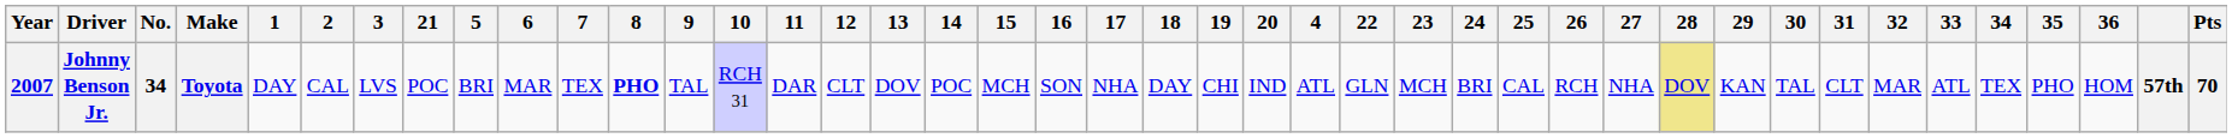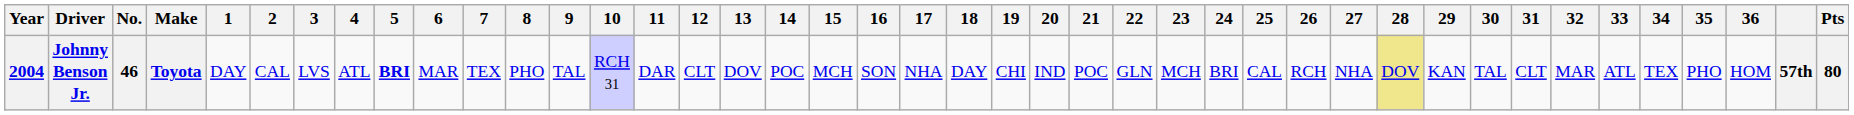 <table class="wikitable" style="text-align:center; font-size:75%">
 <tr>
 <th>Year</th>
 <th>Driver</th>
 <th>No.</th>
 <th>Make</th>
 <th>1</th>
 <th>2</th>
 <th>3</th>
-<th>21</th>
+<th>4</th>
 <th>5</th>
 <th>6</th>
 <th>7</th>
 <th>8</th>
 <th>9</th>
 <th>10</th>
 <th>11</th>
 <th>12</th>
 <th>13</th>
 <th>14</th>
 <th>15</th>
 <th>16</th>
 <th>17</th>
 <th>18</th>
 <th>19</th>
 <th>20</th>
-<th>4</th>
+<th>21</th>
 <th>22</th>
 <th>23</th>
 <th>24</th>
 <th>25</th>
 <th>26</th>
 <th>27</th>
 <th>28</th>
 <th>29</th>
 <th>30</th>
 <th>31</th>
 <th>32</th>
 <th>33</th>
 <th>34</th>
 <th>35</th>
 <th>36</th>
 <th></th>
 <th>Pts</th>
 </tr>
 <tr>
-<th><a href='#'>2007</a></th>
+<th><a href='#'>2004</a></th>
 <th><a href='#'>Johnny Benson Jr.</a></th>
-<th>34</th>
+<th>46</th>
 <th><a href='#'>Toyota</a></th>
 <td><a href='#'>DAY</a></td>
 <td><a href='#'>CAL</a></td>
 <td><a href='#'>LVS</a></td>
-<td><a href='#'>POC</a></td>
-<td><a href='#'>BRI</a></td>
+<td><a href='#'>ATL</a></td>
+<td><strong><a href='#'>BRI</a></strong></td>
 <td><a href='#'>MAR</a></td>
 <td><a href='#'>TEX</a></td>
-<td><strong><a href='#'>PHO</a></strong></td>
+<td><a href='#'>PHO</a></td>
 <td><a href='#'>TAL</a></td>
 <td style="background:#CFCFFF;"><a href='#'>RCH</a><br><small>31</small></td>
 <td><a href='#'>DAR</a></td>
 <td><a href='#'>CLT</a></td>
 <td><a href='#'>DOV</a></td>
 <td><a href='#'>POC</a></td>
 <td><a href='#'>MCH</a></td>
 <td><a href='#'>SON</a></td>
 <td><a href='#'>NHA</a></td>
 <td><a href='#'>DAY</a></td>
 <td><a href='#'>CHI</a></td>
 <td><a href='#'>IND</a></td>
-<td><a href='#'>ATL</a></td>
+<td><a href='#'>POC</a></td>
 <td><a href='#'>GLN</a></td>
 <td><a href='#'>MCH</a></td>
 <td><a href='#'>BRI</a></td>
 <td><a href='#'>CAL</a></td>
 <td><a href='#'>RCH</a></td>
 <td><a href='#'>NHA</a></td>
 <td style="background: khaki;"><a href='#'>DOV</a></td>
 <td><a href='#'>KAN</a></td>
 <td><a href='#'>TAL</a></td>
 <td><a href='#'>CLT</a></td>
 <td><a href='#'>MAR</a></td>
 <td><a href='#'>ATL</a></td>
 <td><a href='#'>TEX</a></td>
 <td><a href='#'>PHO</a></td>
 <td><a href='#'>HOM</a></td>
 <th>57th</th>
-<th>70</th>
+<th>80</th>
 </tr>
 </table>
